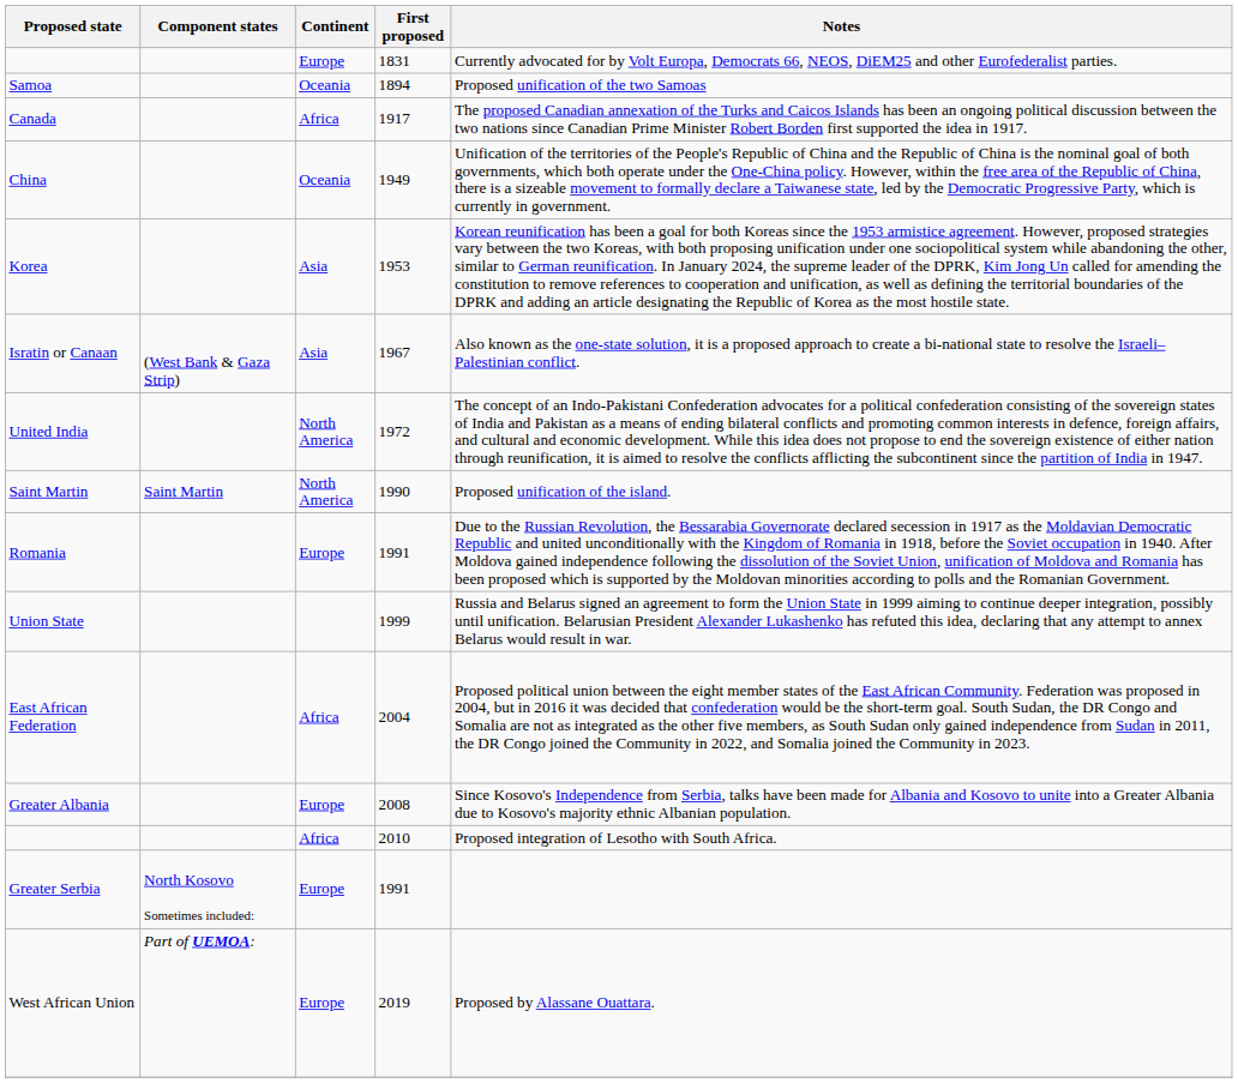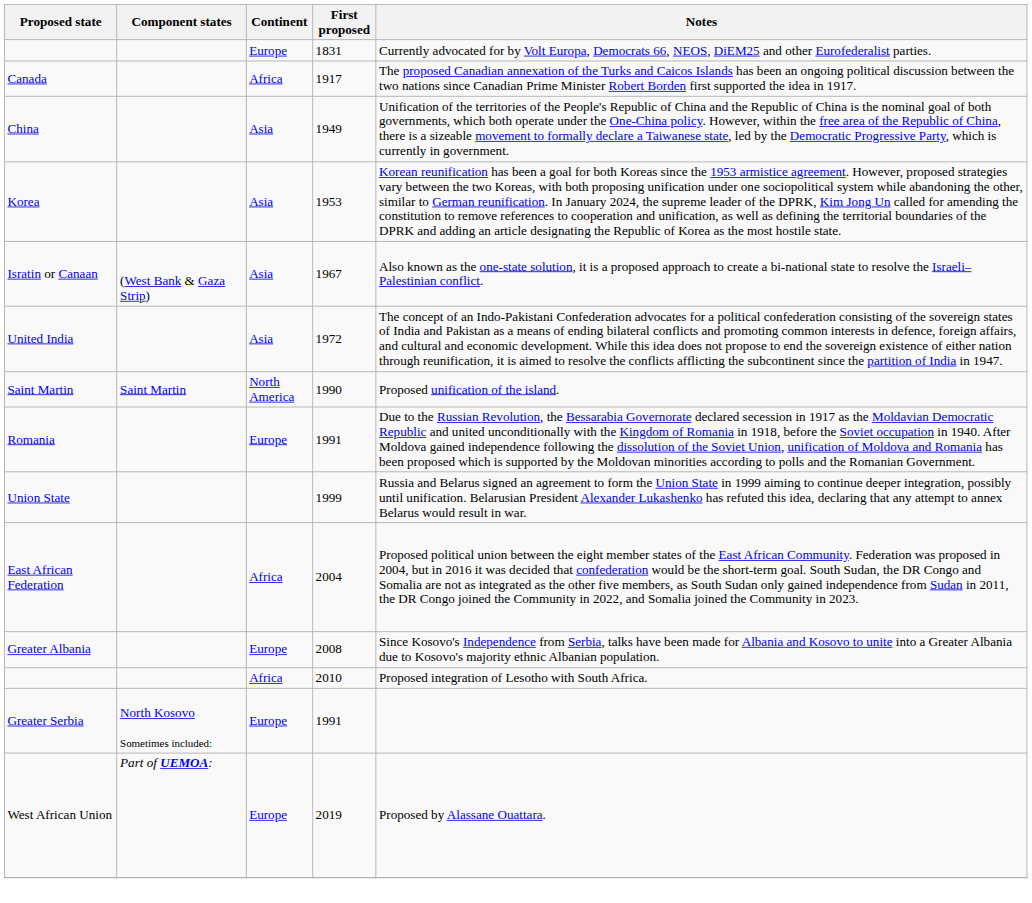 <table class="wikitable sortable mw-collapsible">
 <tr>
 <th scope="col" width="130">Proposed state</th>
 <th scope="col" width="150">Component states</th>
 <th>Continent</th>
 <th>First proposed</th>
 <th class=unsortable>Notes</th>
 </tr>
 <tr>
 <td></td>
 <td></td>
 <td><a href='#'>Europe</a></td>
 <td>1831</td>
 <td>Currently advocated for by <a href='#'>Volt Europa</a>, <a href='#'>Democrats 66</a>, <a href='#'>NEOS</a>, <a href='#'>DiEM25</a> and other <a href='#'>Eurofederalist</a> parties.</td>
 </tr>
 <tr>
-<td> <a href='#'>Samoa</a></td>
-<td><br></td>
-<td><a href='#'>Oceania</a></td>
-<td>1894</td>
-<td>Proposed <a href='#'>unification of the two Samoas</a></td>
-</tr>
-<tr>
 <td> <a href='#'>Canada</a></td>
 <td><br></td>
 <td><a href='#'>Africa</a></td>
 <td>1917</td>
 <td>The <a href='#'>proposed Canadian annexation of the Turks and Caicos Islands</a> has been an ongoing political discussion between the two nations since Canadian Prime Minister <a href='#'>Robert Borden</a> first supported the idea in 1917.</td>
 </tr>
 <tr>
 <td><a href='#'>China</a></td>
 <td><br></td>
-<td><a href='#'>Oceania</a></td>
+<td><a href='#'>Asia</a></td>
 <td>1949</td>
 <td>Unification of the territories of the People's Republic of China and the Republic of China is the nominal goal of both governments, which both operate under the <a href='#'>One-China policy</a>. However, within the <a href='#'>free area of the Republic of China</a>, there is a sizeable <a href='#'>movement to formally declare a Taiwanese state</a>, led by the <a href='#'>Democratic Progressive Party</a>, which is currently in government.</td>
 </tr>
 <tr>
 <td> <a href='#'>Korea</a></td>
 <td><br></td>
 <td><a href='#'>Asia</a></td>
 <td>1953</td>
 <td><a href='#'>Korean reunification</a> has been a goal for both Koreas since the <a href='#'>1953 armistice agreement</a>. However, proposed strategies vary between the two Koreas, with both proposing unification under one sociopolitical system while abandoning the other, similar to <a href='#'>German reunification</a>. In January 2024, the supreme leader of the DPRK, <a href='#'>Kim Jong Un</a> called for amending the constitution to remove references to cooperation and unification, as well as defining the territorial boundaries of the DPRK and adding an article designating the Republic of Korea as the most hostile state.</td>
 </tr>
 <tr>
 <td><a href='#'>Isratin</a> or <a href='#'>Canaan</a></td>
 <td><br><br> (<a href='#'>West Bank</a> & <a href='#'>Gaza Strip</a>)</td>
 <td><a href='#'>Asia</a></td>
 <td>1967</td>
 <td>Also known as the <a href='#'>one-state solution</a>, it is a proposed approach to create a bi-national state to resolve the <a href='#'>Israeli–Palestinian conflict</a>.</td>
 </tr>
 <tr>
 <td><a href='#'>United India</a></td>
 <td><br><br></td>
-<td><a href='#'>North America</a></td>
+<td><a href='#'>Asia</a></td>
 <td>1972</td>
 <td>The concept of an Indo-Pakistani Confederation advocates for a political confederation consisting of the sovereign states of India and Pakistan as a means of ending bilateral conflicts and promoting common interests in defence, foreign affairs, and cultural and economic development. While this idea does not propose to end the sovereign existence of either nation through reunification, it is aimed to resolve the conflicts afflicting the subcontinent since the <a href='#'>partition of India</a> in 1947.</td>
 </tr>
 <tr>
 <td> <a href='#'>Saint Martin</a></td>
 <td> <a href='#'>Saint Martin</a><br></td>
 <td><a href='#'>North America</a></td>
 <td>1990</td>
 <td>Proposed <a href='#'>unification of the island</a>.</td>
 </tr>
 <tr>
 <td> <a href='#'>Romania</a></td>
 <td><br></td>
 <td><a href='#'>Europe</a></td>
 <td>1991</td>
 <td>Due to the <a href='#'>Russian Revolution</a>, the <a href='#'>Bessarabia Governorate</a> declared secession in 1917 as the <a href='#'>Moldavian Democratic Republic</a> and united unconditionally with the <a href='#'>Kingdom of Romania</a> in 1918, before the <a href='#'>Soviet occupation</a> in 1940. After Moldova gained independence following the <a href='#'>dissolution of the Soviet Union</a>, <a href='#'>unification of Moldova and Romania</a> has been proposed which is supported by the Moldovan minorities according to polls and the Romanian Government.</td>
 </tr>
 <tr>
 <td> <a href='#'>Union State</a></td>
 <td><br></td>
 <td></td>
 <td>1999</td>
 <td>Russia and Belarus signed an agreement to form the <a href='#'>Union State</a> in 1999 aiming to continue deeper integration, possibly until unification. Belarusian President <a href='#'>Alexander Lukashenko</a> has refuted this idea, declaring that any attempt to annex Belarus would result in war.</td>
 </tr>
 <tr>
 <td><a href='#'>East African Federation</a></td>
 <td><br><br><br><br><br><br><br></td>
 <td><a href='#'>Africa</a></td>
 <td>2004</td>
 <td>Proposed political union between the eight member states of the <a href='#'>East African Community</a>. Federation was proposed in 2004, but in 2016 it was decided that <a href='#'>confederation</a> would be the short-term goal. South Sudan, the DR Congo and Somalia are not as integrated as the other five members, as South Sudan only gained independence from <a href='#'>Sudan</a> in 2011, the DR Congo joined the Community in 2022, and Somalia joined the Community in 2023.</td>
 </tr>
 <tr>
 <td> <a href='#'>Greater Albania</a></td>
 <td><br></td>
 <td><a href='#'>Europe</a></td>
 <td>2008</td>
 <td>Since Kosovo's <a href='#'>Independence</a> from <a href='#'>Serbia</a>, talks have been made for <a href='#'>Albania and Kosovo to unite</a> into a Greater Albania due to Kosovo's majority ethnic Albanian population.</td>
 </tr>
 <tr>
 <td></td>
 <td><br></td>
 <td><a href='#'>Africa</a></td>
 <td>2010</td>
 <td>Proposed integration of Lesotho with South Africa.</td>
 </tr>
 <tr>
 <td><a href='#'>Greater Serbia</a></td>
 <td><br> <a href='#'>North Kosovo</a><br><br><small>Sometimes included:</small><br></td>
 <td><a href='#'>Europe</a></td>
 <td>1991</td>
 <td></td>
 </tr>
 <tr>
 <td>West African Union</td>
 <td><em>Part of <a href='#'><strong>UEMOA</strong></a>:</em><br><br><br><br><br><br><br><br></td>
 <td><a href='#'>Europe</a></td>
 <td>2019</td>
 <td>Proposed by <a href='#'>Alassane Ouattara</a>.</td>
 </tr>
 <tr>
 </tr>
 </table>
